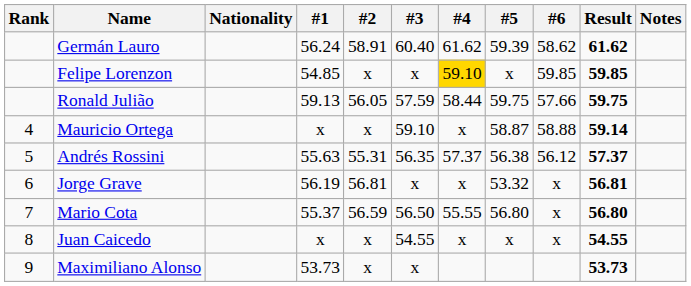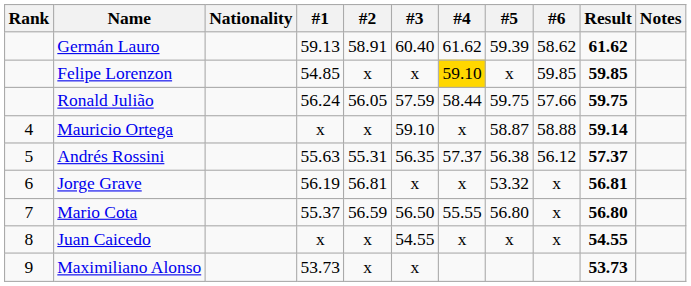 <table class="wikitable sortable" style="text-align:center">
 <tr>
 <th>Rank</th>
 <th>Name</th>
 <th>Nationality</th>
 <th>#1</th>
 <th>#2</th>
 <th>#3</th>
 <th>#4</th>
 <th>#5</th>
 <th>#6</th>
 <th>Result</th>
 <th>Notes</th>
 </tr>
 <tr>
 <td></td>
 <td align=left><a href='#'>Germán Lauro</a></td>
 <td align=left></td>
-<td>56.24</td>
+<td>59.13</td>
 <td>58.91</td>
 <td>60.40</td>
 <td>61.62</td>
 <td>59.39</td>
 <td>58.62</td>
 <td><strong>61.62</strong></td>
 <td></td>
 </tr>
 <tr>
 <td></td>
 <td align=left><a href='#'>Felipe Lorenzon</a></td>
 <td align=left></td>
 <td>54.85</td>
 <td>x</td>
 <td>x</td>
 <td style="background: gold;">59.10</td>
 <td>x</td>
 <td>59.85</td>
 <td><strong>59.85</strong></td>
 <td><strong></strong></td>
 </tr>
 <tr>
 <td></td>
 <td align=left><a href='#'>Ronald Julião</a></td>
 <td align=left></td>
-<td>59.13</td>
+<td>56.24</td>
 <td>56.05</td>
 <td>57.59</td>
 <td>58.44</td>
 <td>59.75</td>
 <td>57.66</td>
 <td><strong>59.75</strong></td>
 <td></td>
 </tr>
 <tr>
 <td>4</td>
 <td align=left><a href='#'>Mauricio Ortega</a></td>
 <td align=left></td>
 <td>x</td>
 <td>x</td>
 <td>59.10</td>
 <td>x</td>
 <td>58.87</td>
 <td>58.88</td>
 <td><strong>59.14</strong></td>
 <td></td>
 </tr>
 <tr>
 <td>5</td>
 <td align=left><a href='#'>Andrés Rossini</a></td>
 <td align=left></td>
 <td>55.63</td>
 <td>55.31</td>
 <td>56.35</td>
 <td>57.37</td>
 <td>56.38</td>
 <td>56.12</td>
 <td><strong>57.37</strong></td>
 <td></td>
 </tr>
 <tr>
 <td>6</td>
 <td align=left><a href='#'>Jorge Grave</a></td>
 <td align=left></td>
 <td>56.19</td>
 <td>56.81</td>
 <td>x</td>
 <td>x</td>
 <td>53.32</td>
 <td>x</td>
 <td><strong>56.81</strong></td>
 <td></td>
 </tr>
 <tr>
 <td>7</td>
 <td align=left><a href='#'>Mario Cota</a></td>
 <td align=left></td>
 <td>55.37</td>
 <td>56.59</td>
 <td>56.50</td>
 <td>55.55</td>
 <td>56.80</td>
 <td>x</td>
 <td><strong>56.80</strong></td>
 <td></td>
 </tr>
 <tr>
 <td>8</td>
 <td align=left><a href='#'>Juan Caicedo</a></td>
 <td align=left></td>
 <td>x</td>
 <td>x</td>
 <td>54.55</td>
 <td>x</td>
 <td>x</td>
 <td>x</td>
 <td><strong>54.55</strong></td>
 <td></td>
 </tr>
 <tr>
 <td>9</td>
 <td align=left><a href='#'>Maximiliano Alonso</a></td>
 <td align=left></td>
 <td>53.73</td>
 <td>x</td>
 <td>x</td>
 <td></td>
 <td></td>
 <td></td>
 <td><strong>53.73</strong></td>
 <td></td>
 </tr>
 </table>
